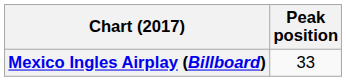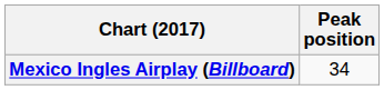 <table class="wikitable plainrowheaders" style="text-align:center">
 <tr>
 <th scope="col">Chart (2017)</th>
 <th scope="col">Peak<br> position</th>
 </tr>
 <tr>
 <th scope="row"><a href='#'>Mexico Ingles Airplay</a> (<em><a href='#'>Billboard</a></em>)</th>
-<td>33</td>
+<td>34</td>
 </tr>
 </table>
